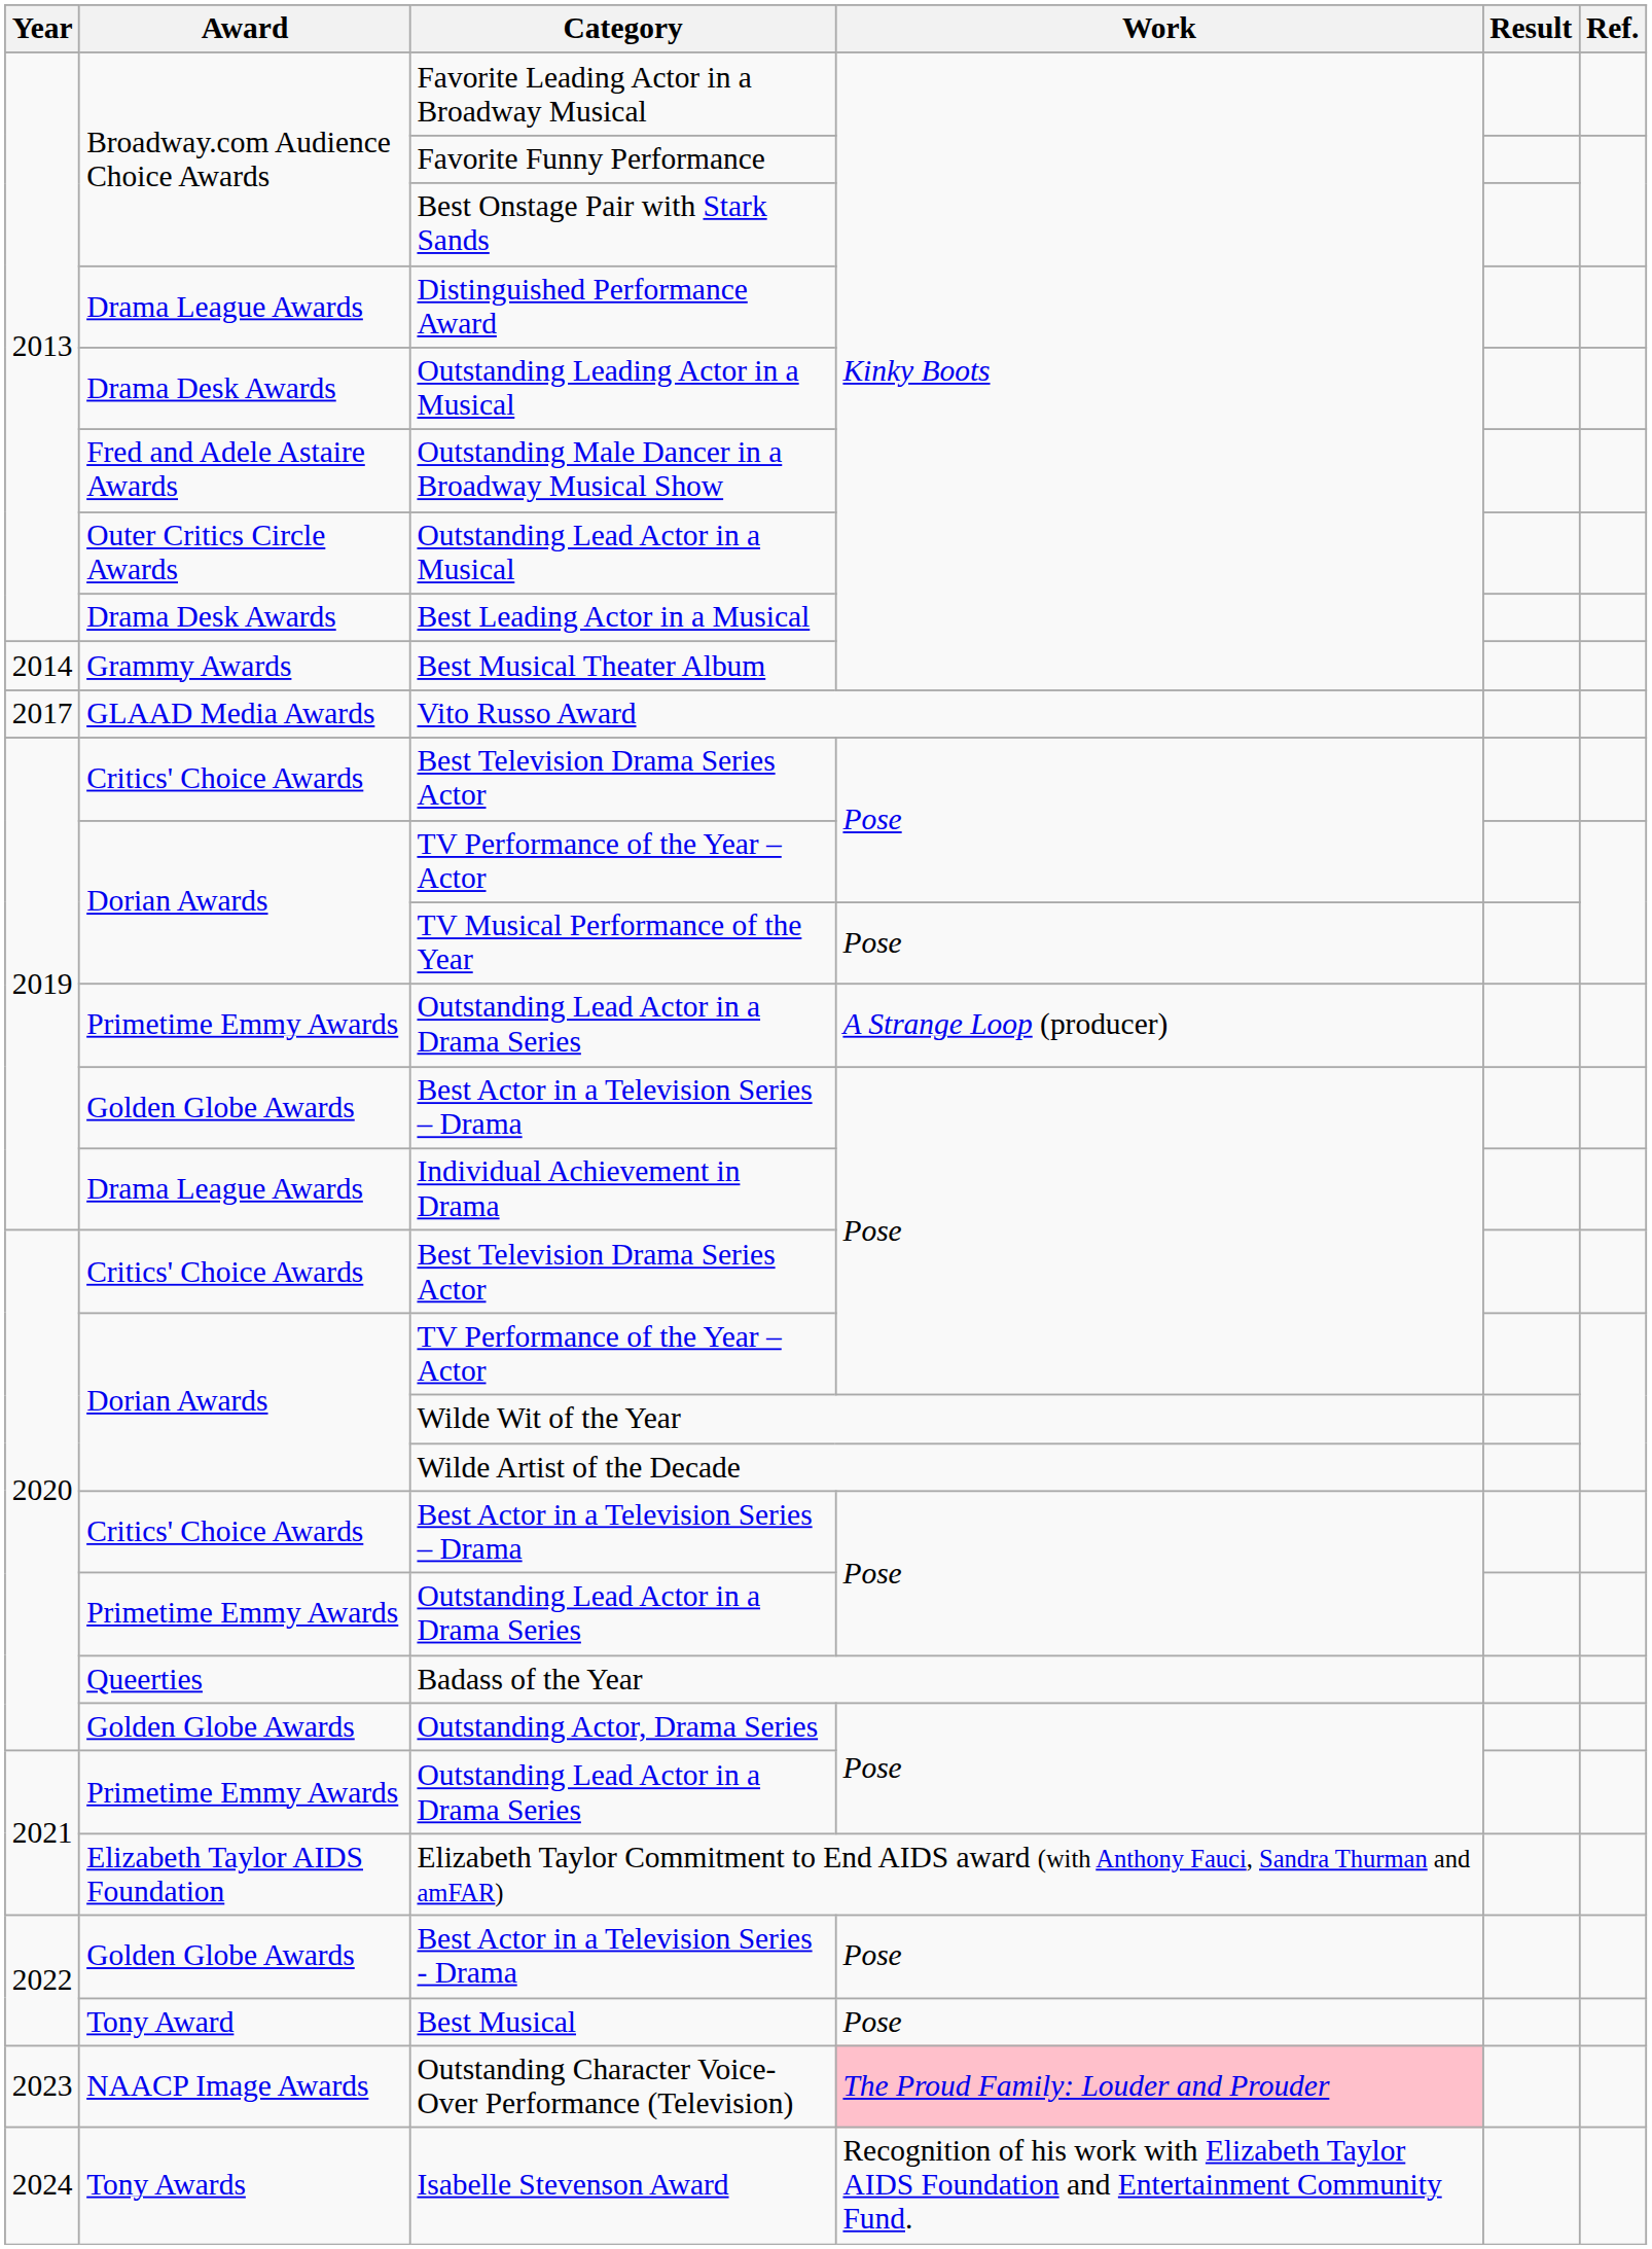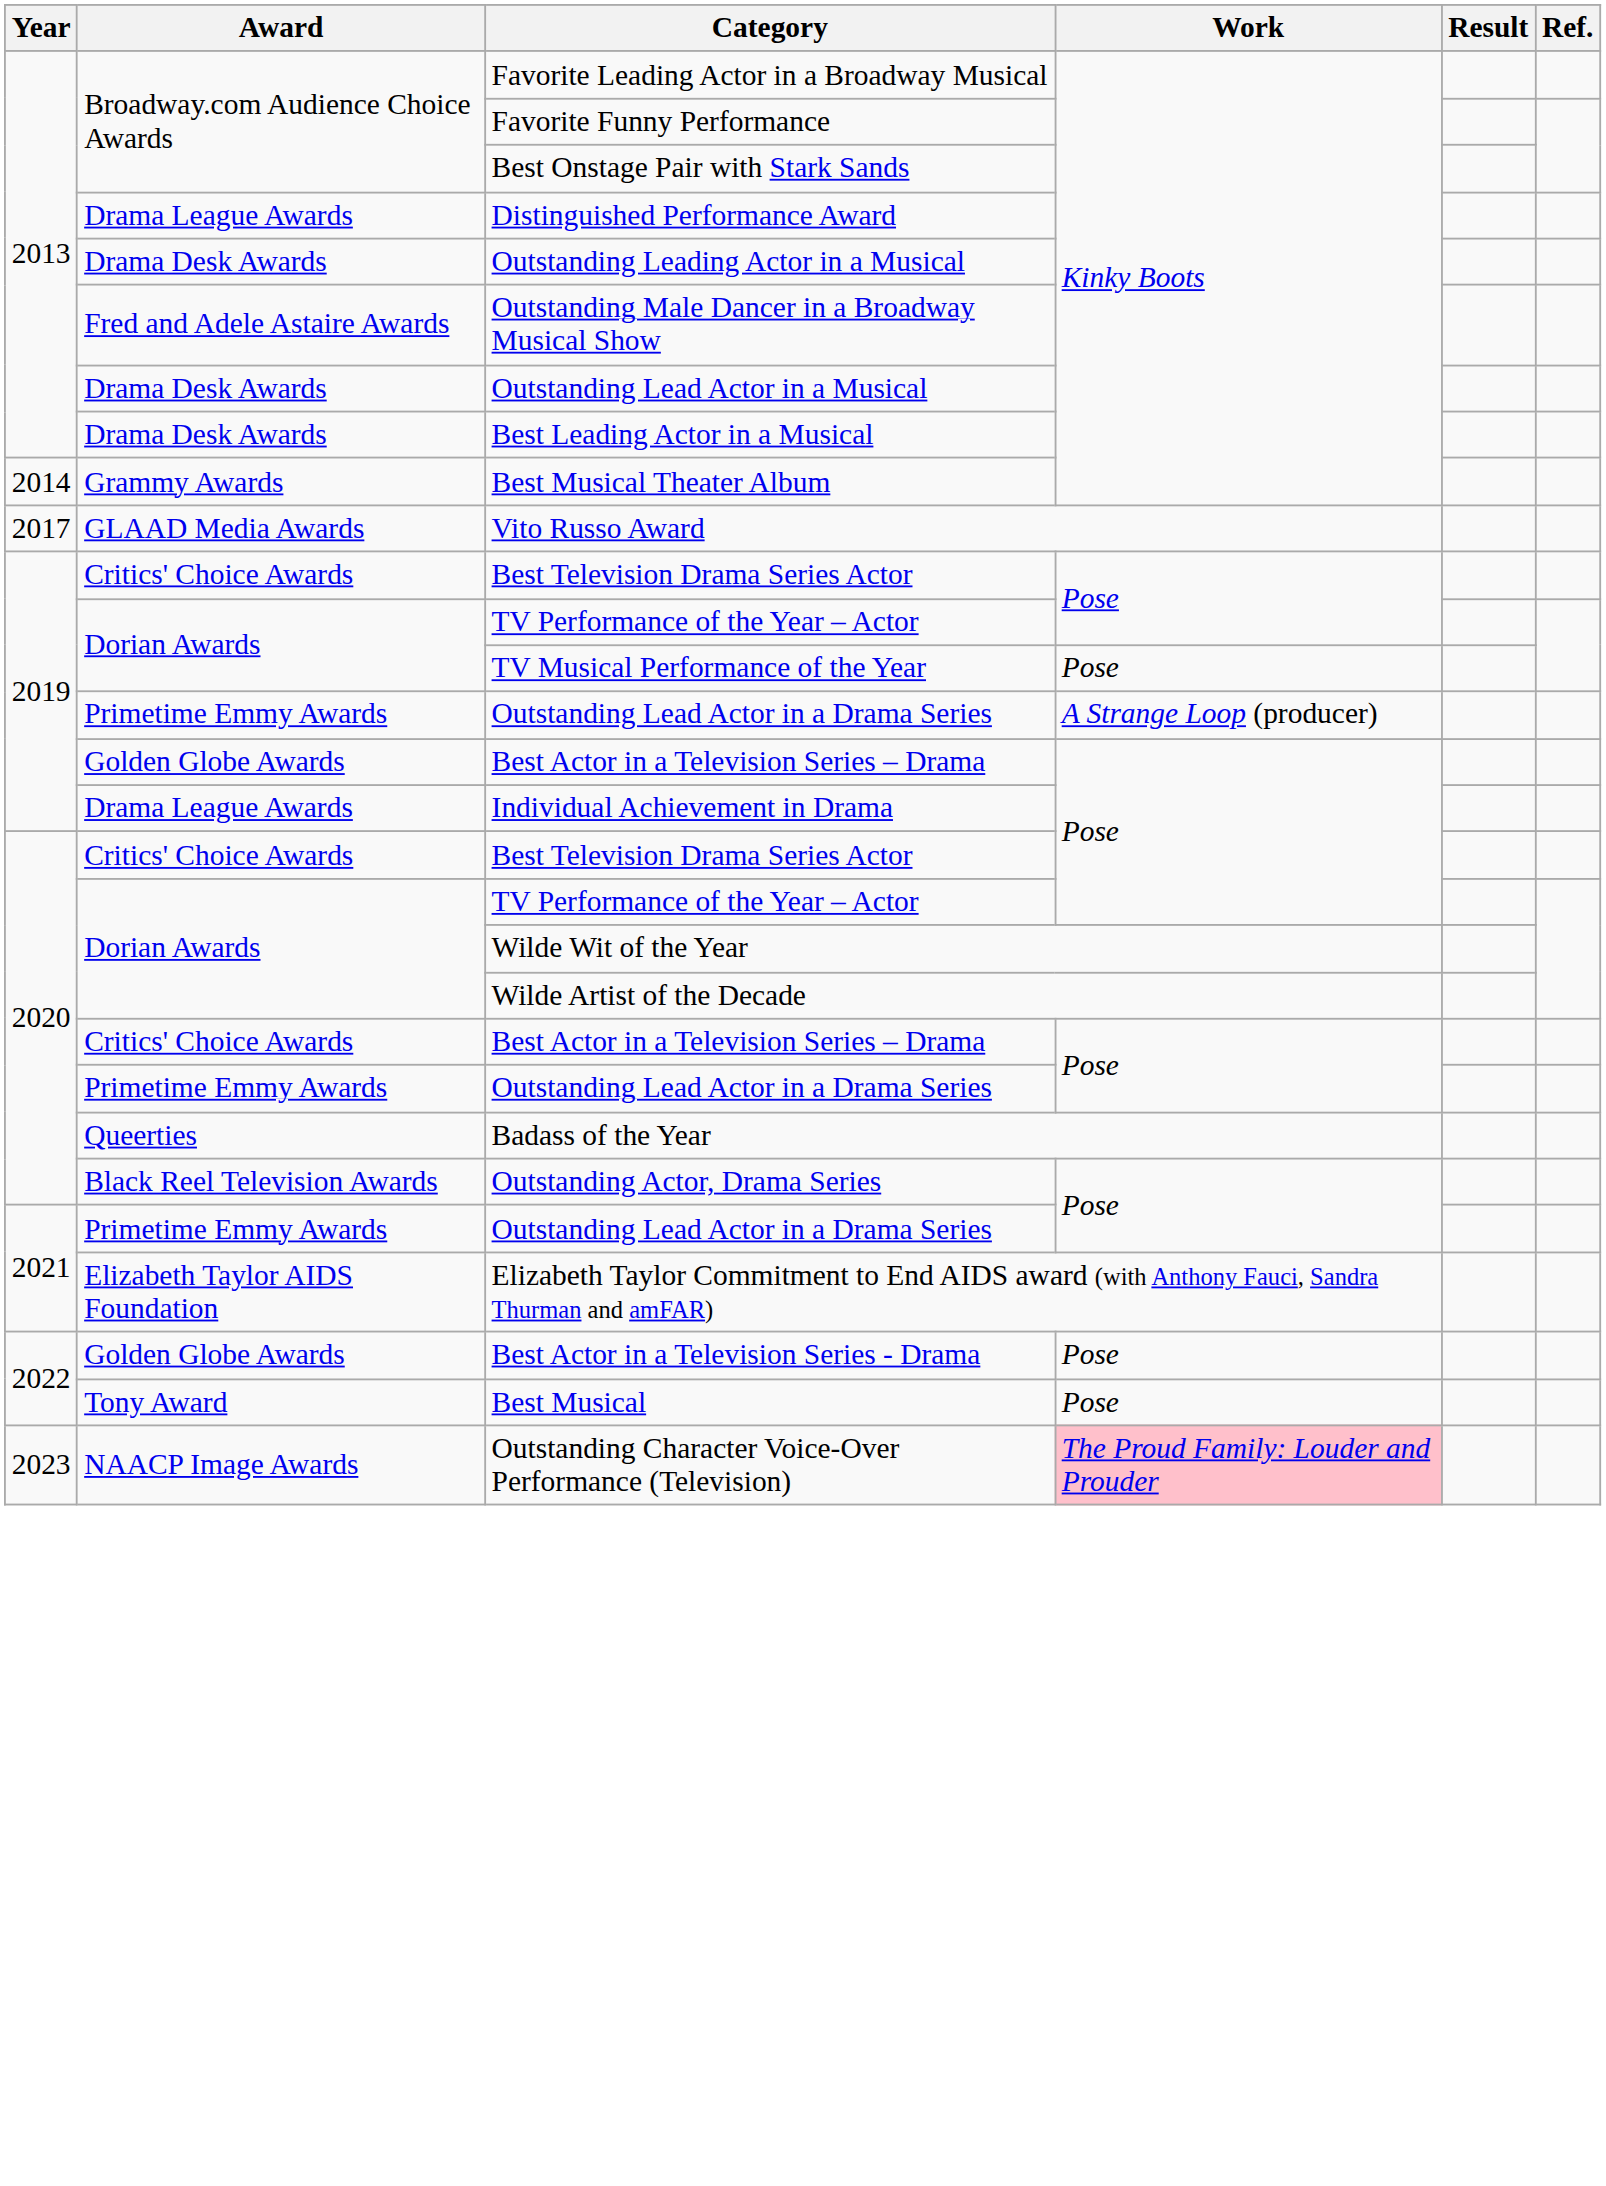 <table class="wikitable sortable">
 <tr>
 <th scope="col">Year</th>
 <th scope="col">Award</th>
 <th scope="col">Category</th>
 <th scope="col">Work</th>
 <th scope="col">Result</th>
 <th scope="col">Ref.</th>
 </tr>
 <tr>
 <td rowspan="8">2013</td>
 <td rowspan="3">Broadway.com Audience Choice Awards</td>
 <td>Favorite Leading Actor in a Broadway Musical</td>
 <td rowspan="9"><em><a href='#'>Kinky Boots</a></em></td>
 <td></td>
 <td></td>
 </tr>
 <tr>
 <td>Favorite Funny Performance</td>
 <td></td>
 <td rowspan="2"></td>
 </tr>
 <tr>
 <td>Best Onstage Pair with <a href='#'>Stark Sands</a></td>
 <td></td>
 </tr>
 <tr>
 <td><a href='#'>Drama League Awards</a></td>
 <td><a href='#'>Distinguished Performance Award</a></td>
 <td></td>
 <td></td>
 </tr>
 <tr>
 <td><a href='#'>Drama Desk Awards</a></td>
 <td><a href='#'>Outstanding Leading Actor in a Musical</a></td>
 <td></td>
 <td></td>
 </tr>
 <tr>
 <td><a href='#'>Fred and Adele Astaire Awards</a></td>
 <td><a href='#'>Outstanding Male Dancer in a Broadway Musical Show</a></td>
 <td></td>
 <td></td>
 </tr>
 <tr>
-<td><a href='#'>Outer Critics Circle Awards</a></td>
+<td><a href='#'>Drama Desk Awards</a></td>
 <td><a href='#'>Outstanding Lead Actor in a Musical</a></td>
 <td></td>
 <td></td>
 </tr>
 <tr>
 <td><a href='#'>Drama Desk Awards</a></td>
 <td><a href='#'>Best Leading Actor in a Musical</a></td>
 <td></td>
 <td></td>
 </tr>
 <tr>
 <td>2014</td>
 <td><a href='#'>Grammy Awards</a></td>
 <td><a href='#'>Best Musical Theater Album</a></td>
 <td></td>
 <td></td>
 </tr>
 <tr>
 <td>2017</td>
 <td><a href='#'>GLAAD Media Awards</a></td>
 <td colspan="2"><a href='#'>Vito Russo Award</a></td>
 <td></td>
 <td></td>
 </tr>
 <tr>
 <td rowspan="6">2019</td>
 <td><a href='#'>Critics' Choice Awards</a></td>
 <td><a href='#'>Best Television Drama Series Actor</a></td>
 <td rowspan="2"><em><a href='#'>Pose</a></em></td>
 <td></td>
 <td></td>
 </tr>
 <tr>
 <td rowspan="2"><a href='#'>Dorian Awards</a></td>
 <td><a href='#'>TV Performance of the Year – Actor</a></td>
 <td></td>
 <td rowspan="2"></td>
 </tr>
 <tr>
 <td><a href='#'>TV Musical Performance of the Year</a></td>
 <td><em>Pose</em></td>
 <td></td>
 </tr>
 <tr>
 <td><a href='#'>Primetime Emmy Awards</a></td>
 <td><a href='#'>Outstanding Lead Actor in a Drama Series</a></td>
 <td><em><a href='#'>A Strange Loop</a></em> (producer)</td>
 <td></td>
 <td></td>
 </tr>
 <tr>
 <td><a href='#'>Golden Globe Awards</a></td>
 <td><a href='#'>Best Actor in a Television Series – Drama</a></td>
 <td rowspan="4"><em>Pose</em></td>
 <td></td>
 <td></td>
 </tr>
 <tr>
 <td><a href='#'>Drama League Awards</a></td>
 <td><a href='#'>Individual Achievement in Drama</a></td>
 <td></td>
 <td></td>
 </tr>
 <tr>
 <td rowspan="8">2020</td>
 <td><a href='#'>Critics' Choice Awards</a></td>
 <td><a href='#'>Best Television Drama Series Actor</a></td>
 <td></td>
 <td></td>
 </tr>
 <tr>
 <td rowspan="3"><a href='#'>Dorian Awards</a></td>
 <td><a href='#'>TV Performance of the Year – Actor</a></td>
 <td></td>
 <td rowspan="3"></td>
 </tr>
 <tr>
 <td colspan="2">Wilde Wit of the Year</td>
 <td></td>
 </tr>
 <tr>
 <td colspan="2">Wilde Artist of the Decade</td>
 <td></td>
 </tr>
 <tr>
 <td><a href='#'>Critics' Choice Awards</a></td>
 <td><a href='#'>Best Actor in a Television Series – Drama</a></td>
 <td rowspan="2"><em>Pose</em></td>
 <td></td>
 <td></td>
 </tr>
 <tr>
 <td><a href='#'>Primetime Emmy Awards</a></td>
 <td><a href='#'>Outstanding Lead Actor in a Drama Series</a></td>
 <td></td>
 <td></td>
 </tr>
 <tr>
 <td><a href='#'>Queerties</a></td>
 <td colspan="2">Badass of the Year</td>
 <td></td>
 <td></td>
 </tr>
 <tr>
-<td><a href='#'>Golden Globe Awards</a></td>
+<td><a href='#'>Black Reel Television Awards</a></td>
 <td><a href='#'>Outstanding Actor, Drama Series</a></td>
 <td rowspan="2"><em>Pose</em></td>
 <td></td>
 <td></td>
 </tr>
 <tr>
 <td rowspan="2">2021</td>
 <td><a href='#'>Primetime Emmy Awards</a></td>
 <td><a href='#'>Outstanding Lead Actor in a Drama Series</a></td>
 <td></td>
 <td></td>
 </tr>
 <tr>
 <td><a href='#'>Elizabeth Taylor AIDS Foundation</a></td>
 <td colspan="2">Elizabeth Taylor Commitment to End AIDS award <small>(with <a href='#'>Anthony Fauci</a>, <a href='#'>Sandra Thurman</a> and <a href='#'>amFAR</a>)</small></td>
 <td></td>
 <td></td>
 </tr>
 <tr>
 <td rowspan="2">2022</td>
 <td><a href='#'>Golden Globe Awards</a></td>
 <td><a href='#'>Best Actor in a Television Series - Drama</a></td>
 <td><em>Pose</em></td>
 <td></td>
 <td></td>
 </tr>
 <tr>
 <td><a href='#'>Tony Award</a></td>
 <td><a href='#'>Best Musical</a></td>
 <td><em>Pose</em></td>
 <td></td>
 <td style="text-align:center;"></td>
 </tr>
 <tr>
 <td>2023</td>
 <td><a href='#'>NAACP Image Awards</a></td>
 <td>Outstanding Character Voice-Over Performance (Television)</td>
 <td style="background: pink;"><em><a href='#'>The Proud Family: Louder and Prouder</a></em></td>
 <td></td>
 <td style="text-align:center;"></td>
 </tr>
-<tr>
-<td>2024</td>
-<td><a href='#'>Tony Awards</a></td>
-<td><a href='#'>Isabelle Stevenson Award</a></td>
-<td>Recognition of his work with <a href='#'>Elizabeth Taylor AIDS Foundation</a> and <a href='#'>Entertainment Community Fund</a>.</td>
-<td></td>
-<td style="text-align:center;"></td>
-</tr>
 </table>
